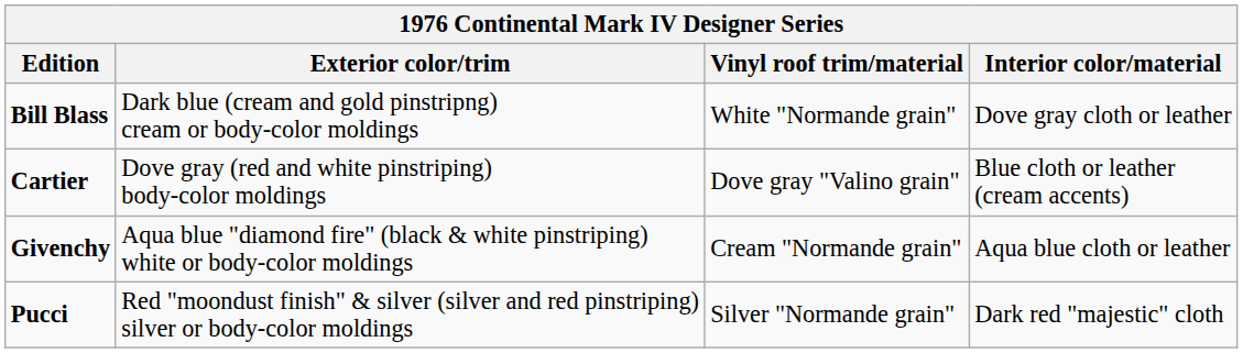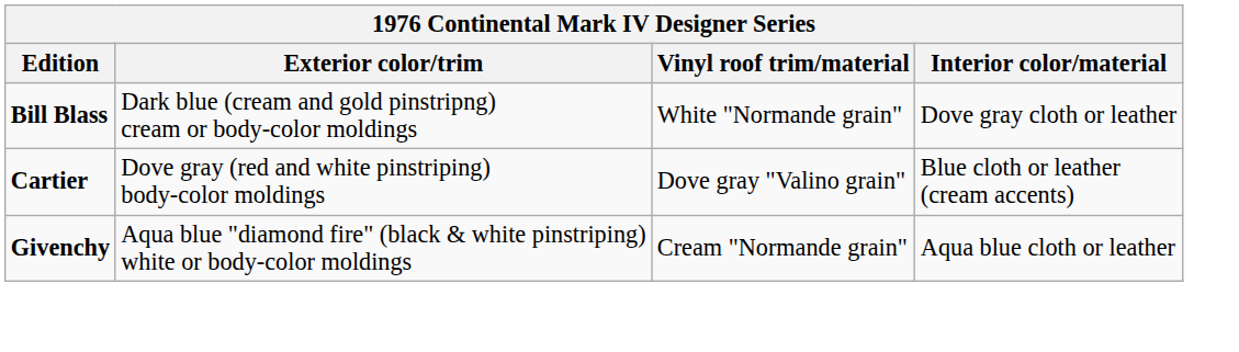 <table class="wikitable">
 <tr>
 <th colspan="4">1976 Continental Mark IV Designer Series</th>
 </tr>
 <tr>
 <th>Edition</th>
 <th>Exterior color/trim</th>
 <th>Vinyl roof trim/material</th>
 <th>Interior color/material</th>
 </tr>
 <tr>
 <td><strong>Bill Blass</strong></td>
 <td>Dark blue (cream and gold pinstripng)<br>cream or body-color moldings</td>
 <td>White "Normande grain"</td>
 <td>Dove gray cloth or leather</td>
 </tr>
 <tr>
 <td><strong>Cartier</strong></td>
 <td>Dove gray (red and white pinstriping)<br>body-color moldings</td>
 <td>Dove gray "Valino grain"</td>
 <td>Blue cloth or leather<br>(cream accents)</td>
 </tr>
 <tr>
 <td><strong>Givenchy</strong></td>
 <td>Aqua blue "diamond fire" (black & white pinstriping)<br>white or body-color moldings</td>
 <td>Cream "Normande grain"</td>
 <td>Aqua blue cloth or leather</td>
 </tr>
-<tr>
-<td><strong>Pucci</strong></td>
-<td>Red "moondust finish" & silver (silver and red pinstriping)<br>silver or body-color moldings</td>
-<td>Silver "Normande grain"</td>
-<td>Dark red "majestic" cloth</td>
-</tr>
 </table>
